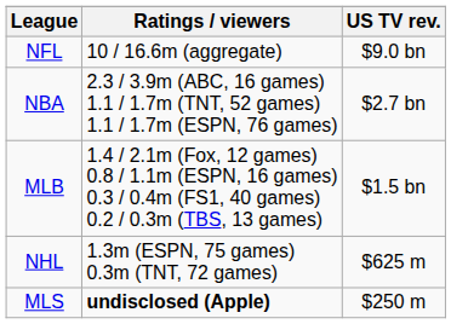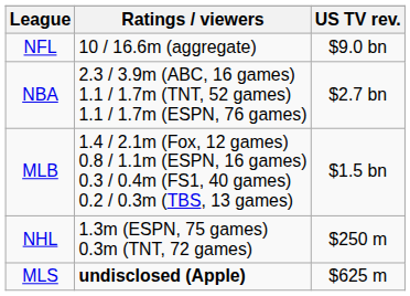 <table class="wikitable sortable" style="text-align: center;float:right;">
 <tr>
 </tr>
 <tr>
 <th>League</th>
 <th>Ratings / viewers</th>
 <th>US TV rev.</th>
 </tr>
 <tr>
 <td><a href='#'>NFL</a></td>
 <td style="text-align:left;">10 / 16.6m (aggregate)</td>
 <td>$9.0 bn</td>
 </tr>
 <tr>
 <td><a href='#'>NBA</a></td>
 <td style="text-align:left;">2.3 / 3.9m (ABC, 16 games) <br> 1.1 / 1.7m (TNT, 52 games) <br> 1.1 / 1.7m (ESPN, 76 games)</td>
 <td>$2.7 bn</td>
 </tr>
 <tr>
 <td><a href='#'>MLB</a></td>
 <td style="text-align:left;">1.4 / 2.1m (Fox, 12 games) <br> 0.8 / 1.1m (ESPN, 16 games) <br> 0.3 / 0.4m  (FS1, 40 games) <br> 0.2 / 0.3m (<a href='#'>TBS</a>, 13 games)</td>
 <td>$1.5 bn</td>
 </tr>
 <tr>
 <td><a href='#'>NHL</a></td>
 <td style="text-align:left;">1.3m (ESPN, 75 games) <br> 0.3m (TNT, 72 games)</td>
-<td>$625 m</td>
+<td>$250 m</td>
 </tr>
 <tr>
 <td><a href='#'>MLS</a></td>
 <td style="text-align:left;"><strong>undisclosed (Apple)</strong></td>
-<td>$250 m</td>
+<td>$625 m</td>
 </tr>
 </table>
